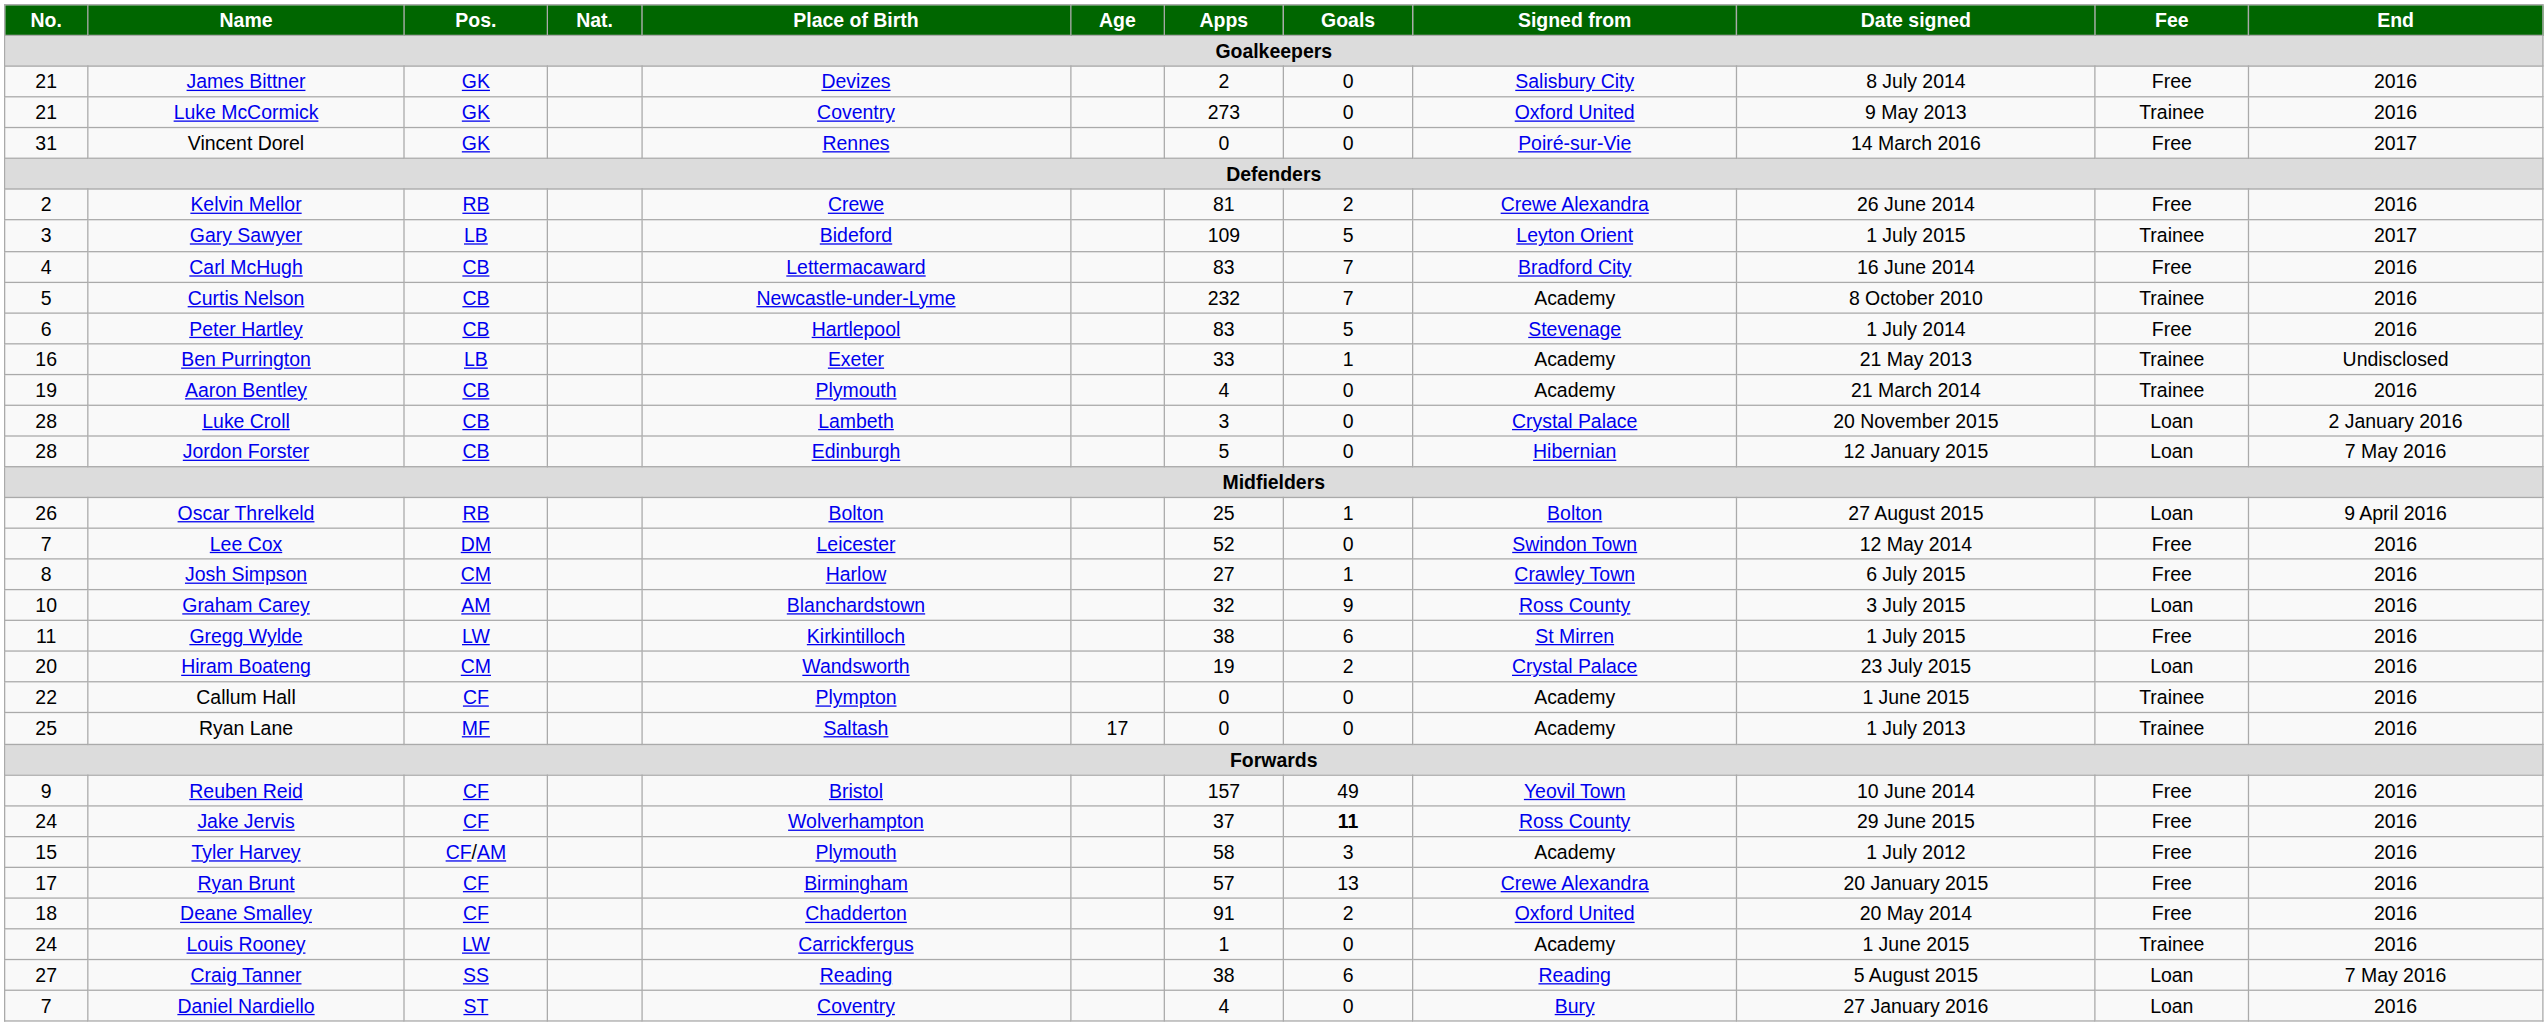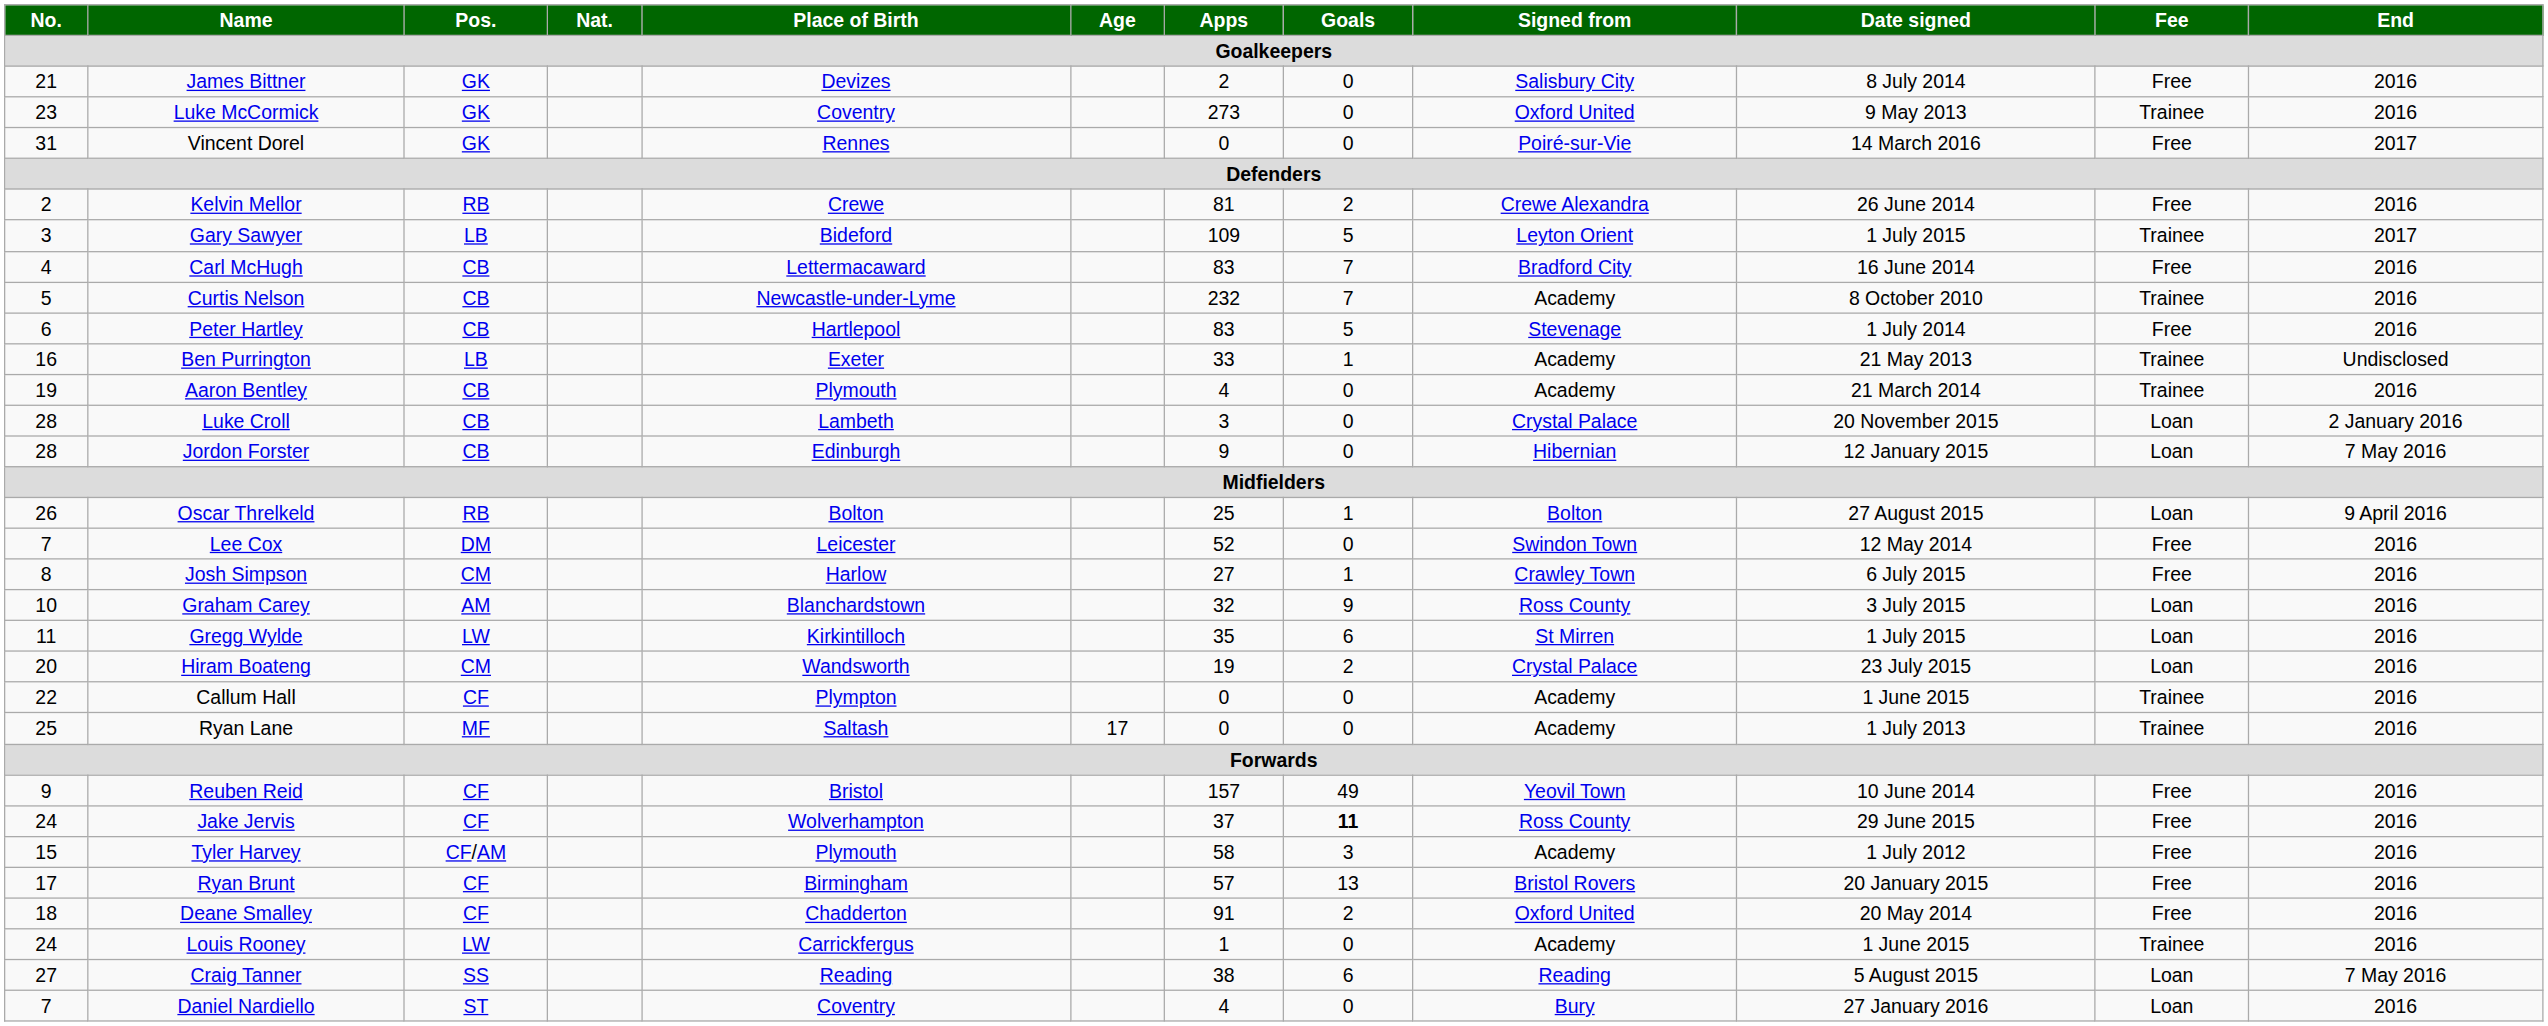 <table class="wikitable" style="text-align:center; font-size:95%; width:100%;">
 <tr>
 <th style="background:#006600; color:white; text-align:center;">No.</th>
 <th style="background:#006600; color:white; text-align:center;">Name</th>
 <th style="background:#006600; color:white; text-align:center;">Pos.</th>
 <th style="background:#006600; color:white; text-align:center;">Nat.</th>
 <th style="background:#006600; color:white; text-align:center;">Place of Birth</th>
 <th style="background:#006600; color:white; text-align:center;">Age</th>
 <th style="background:#006600; color:white; text-align:center;">Apps</th>
 <th style="background:#006600; color:white; text-align:center;">Goals</th>
 <th style="background:#006600; color:white; text-align:center;">Signed from</th>
 <th style="background:#006600; color:white; text-align:center;">Date signed</th>
 <th style="background:#006600; color:white; text-align:center;">Fee</th>
 <th style="background:#006600; color:white; text-align:center;">End</th>
 </tr>
 <tr>
 <th colspan="14" style="background:#dcdcdc; text-align:center;">Goalkeepers</th>
 </tr>
 <tr>
 <td>21</td>
 <td><a href='#'>James Bittner</a></td>
 <td><a href='#'>GK</a></td>
 <td></td>
 <td><a href='#'>Devizes</a></td>
 <td></td>
 <td>2</td>
 <td>0</td>
 <td><a href='#'>Salisbury City</a></td>
 <td>8 July 2014</td>
 <td>Free</td>
 <td>2016</td>
 </tr>
 <tr>
-<td>21</td>
+<td>23</td>
 <td><a href='#'>Luke McCormick</a></td>
 <td><a href='#'>GK</a></td>
 <td></td>
 <td><a href='#'>Coventry</a></td>
 <td></td>
 <td>273</td>
 <td>0</td>
 <td><a href='#'>Oxford United</a></td>
 <td>9 May 2013</td>
 <td>Trainee</td>
 <td>2016</td>
 </tr>
 <tr>
 <td>31</td>
 <td>Vincent Dorel</td>
 <td><a href='#'>GK</a></td>
 <td></td>
 <td><a href='#'>Rennes</a></td>
 <td></td>
 <td>0</td>
 <td>0</td>
 <td><a href='#'>Poiré-sur-Vie</a></td>
 <td>14 March 2016</td>
 <td>Free</td>
 <td>2017</td>
 </tr>
 <tr>
 <th colspan="14" style="background:#dcdcdc; text-align:center;">Defenders</th>
 </tr>
 <tr>
 <td>2</td>
 <td><a href='#'>Kelvin Mellor</a></td>
 <td><a href='#'>RB</a></td>
 <td></td>
 <td><a href='#'>Crewe</a></td>
 <td></td>
 <td>81</td>
 <td>2</td>
 <td><a href='#'>Crewe Alexandra</a></td>
 <td>26 June 2014</td>
 <td>Free</td>
 <td>2016</td>
 </tr>
 <tr>
 <td>3</td>
 <td><a href='#'>Gary Sawyer</a></td>
 <td><a href='#'>LB</a></td>
 <td></td>
 <td><a href='#'>Bideford</a></td>
 <td></td>
 <td>109</td>
 <td>5</td>
 <td><a href='#'>Leyton Orient</a></td>
 <td>1 July 2015</td>
 <td>Trainee</td>
 <td>2017</td>
 </tr>
 <tr>
 <td>4</td>
 <td><a href='#'>Carl McHugh</a></td>
 <td><a href='#'>CB</a></td>
 <td></td>
 <td><a href='#'>Lettermacaward</a></td>
 <td></td>
 <td>83</td>
 <td>7</td>
 <td><a href='#'>Bradford City</a></td>
 <td>16 June 2014</td>
 <td>Free</td>
 <td>2016</td>
 </tr>
 <tr>
 <td>5</td>
 <td><a href='#'>Curtis Nelson</a></td>
 <td><a href='#'>CB</a></td>
 <td></td>
 <td><a href='#'>Newcastle-under-Lyme</a></td>
 <td></td>
 <td>232</td>
 <td>7</td>
 <td>Academy</td>
 <td>8 October 2010</td>
 <td>Trainee</td>
 <td>2016</td>
 </tr>
 <tr>
 <td>6</td>
 <td><a href='#'>Peter Hartley</a></td>
 <td><a href='#'>CB</a></td>
 <td></td>
 <td><a href='#'>Hartlepool</a></td>
 <td></td>
 <td>83</td>
 <td>5</td>
 <td><a href='#'>Stevenage</a></td>
 <td>1 July 2014</td>
 <td>Free</td>
 <td>2016</td>
 </tr>
 <tr>
 <td>16</td>
 <td><a href='#'>Ben Purrington</a></td>
 <td><a href='#'>LB</a></td>
 <td></td>
 <td><a href='#'>Exeter</a></td>
 <td></td>
 <td>33</td>
 <td>1</td>
 <td>Academy</td>
 <td>21 May 2013</td>
 <td>Trainee</td>
 <td>Undisclosed</td>
 </tr>
 <tr>
 <td>19</td>
 <td><a href='#'>Aaron Bentley</a></td>
 <td><a href='#'>CB</a></td>
 <td></td>
 <td><a href='#'>Plymouth</a></td>
 <td></td>
 <td>4</td>
 <td>0</td>
 <td>Academy</td>
 <td>21 March 2014</td>
 <td>Trainee</td>
 <td>2016</td>
 </tr>
 <tr>
 <td>28</td>
 <td><a href='#'>Luke Croll</a></td>
 <td><a href='#'>CB</a></td>
 <td></td>
 <td><a href='#'>Lambeth</a></td>
 <td></td>
 <td>3</td>
 <td>0</td>
 <td><a href='#'>Crystal Palace</a></td>
 <td>20 November 2015</td>
 <td>Loan</td>
 <td>2 January 2016</td>
 </tr>
 <tr>
 <td>28</td>
 <td><a href='#'>Jordon Forster</a></td>
 <td><a href='#'>CB</a></td>
 <td></td>
 <td><a href='#'>Edinburgh</a></td>
 <td></td>
-<td>5</td>
+<td>9</td>
 <td>0</td>
 <td><a href='#'>Hibernian</a></td>
 <td>12 January 2015</td>
 <td>Loan</td>
 <td>7 May 2016</td>
 </tr>
 <tr>
 <th colspan="14" style="background:#dcdcdc; text-align:center;">Midfielders</th>
 </tr>
 <tr>
 <td>26</td>
 <td><a href='#'>Oscar Threlkeld</a></td>
 <td><a href='#'>RB</a></td>
 <td></td>
 <td><a href='#'>Bolton</a></td>
 <td></td>
 <td>25</td>
 <td>1</td>
 <td><a href='#'>Bolton</a></td>
 <td>27 August 2015</td>
 <td>Loan</td>
 <td>9 April 2016</td>
 </tr>
 <tr>
 <td>7</td>
 <td><a href='#'>Lee Cox</a></td>
 <td><a href='#'>DM</a></td>
 <td></td>
 <td><a href='#'>Leicester</a></td>
 <td></td>
 <td>52</td>
 <td>0</td>
 <td><a href='#'>Swindon Town</a></td>
 <td>12 May 2014</td>
 <td>Free</td>
 <td>2016</td>
 </tr>
 <tr>
 <td>8</td>
 <td><a href='#'>Josh Simpson</a></td>
 <td><a href='#'>CM</a></td>
 <td></td>
 <td><a href='#'>Harlow</a></td>
 <td></td>
 <td>27</td>
 <td>1</td>
 <td><a href='#'>Crawley Town</a></td>
 <td>6 July 2015</td>
 <td>Free</td>
 <td>2016</td>
 </tr>
 <tr>
 <td>10</td>
 <td><a href='#'>Graham Carey</a></td>
 <td><a href='#'>AM</a></td>
 <td></td>
 <td><a href='#'>Blanchardstown</a></td>
 <td></td>
 <td>32</td>
 <td>9</td>
 <td><a href='#'>Ross County</a></td>
 <td>3 July 2015</td>
 <td>Loan</td>
 <td>2016</td>
 </tr>
 <tr>
 <td>11</td>
 <td><a href='#'>Gregg Wylde</a></td>
 <td><a href='#'>LW</a></td>
 <td></td>
 <td><a href='#'>Kirkintilloch</a></td>
 <td></td>
-<td>38</td>
+<td>35</td>
 <td>6</td>
 <td><a href='#'>St Mirren</a></td>
 <td>1 July 2015</td>
-<td>Free</td>
+<td>Loan</td>
 <td>2016</td>
 </tr>
 <tr>
 <td>20</td>
 <td><a href='#'>Hiram Boateng</a></td>
 <td><a href='#'>CM</a></td>
 <td></td>
 <td><a href='#'>Wandsworth</a></td>
 <td></td>
 <td>19</td>
 <td>2</td>
 <td><a href='#'>Crystal Palace</a></td>
 <td>23 July 2015</td>
 <td>Loan</td>
 <td>2016</td>
 </tr>
 <tr>
 <td>22</td>
 <td>Callum Hall</td>
 <td><a href='#'>CF</a></td>
 <td></td>
 <td><a href='#'>Plympton</a></td>
 <td></td>
 <td>0</td>
 <td>0</td>
 <td>Academy</td>
 <td>1 June 2015</td>
 <td>Trainee</td>
 <td>2016</td>
 </tr>
 <tr>
 <td>25</td>
 <td>Ryan Lane</td>
 <td><a href='#'>MF</a></td>
 <td></td>
 <td><a href='#'>Saltash</a></td>
 <td>17</td>
 <td>0</td>
 <td>0</td>
 <td>Academy</td>
 <td>1 July 2013</td>
 <td>Trainee</td>
 <td>2016</td>
 </tr>
 <tr>
 <th colspan="14" style="background:#dcdcdc; text-align:center;">Forwards</th>
 </tr>
 <tr>
 <td>9</td>
 <td><a href='#'>Reuben Reid</a></td>
 <td><a href='#'>CF</a></td>
 <td></td>
 <td><a href='#'>Bristol</a></td>
 <td></td>
 <td>157</td>
 <td>49</td>
 <td><a href='#'>Yeovil Town</a></td>
 <td>10 June 2014</td>
 <td>Free</td>
 <td>2016</td>
 </tr>
 <tr>
 <td>24</td>
 <td><a href='#'>Jake Jervis</a></td>
 <td><a href='#'>CF</a></td>
 <td></td>
 <td><a href='#'>Wolverhampton</a></td>
 <td></td>
 <td>37</td>
 <td><strong>11</strong></td>
 <td><a href='#'>Ross County</a></td>
 <td>29 June 2015</td>
 <td>Free</td>
 <td>2016</td>
 </tr>
 <tr>
 <td>15</td>
 <td><a href='#'>Tyler Harvey</a></td>
 <td><a href='#'>CF</a>/<a href='#'>AM</a></td>
 <td></td>
 <td><a href='#'>Plymouth</a></td>
 <td></td>
 <td>58</td>
 <td>3</td>
 <td>Academy</td>
 <td>1 July 2012</td>
 <td>Free</td>
 <td>2016</td>
 </tr>
 <tr>
 <td>17</td>
 <td><a href='#'>Ryan Brunt</a></td>
 <td><a href='#'>CF</a></td>
 <td></td>
 <td><a href='#'>Birmingham</a></td>
 <td></td>
 <td>57</td>
 <td>13</td>
-<td><a href='#'>Crewe Alexandra</a></td>
+<td><a href='#'>Bristol Rovers</a></td>
 <td>20 January 2015</td>
 <td>Free</td>
 <td>2016</td>
 </tr>
 <tr>
 <td>18</td>
 <td><a href='#'>Deane Smalley</a></td>
 <td><a href='#'>CF</a></td>
 <td></td>
 <td><a href='#'>Chadderton</a></td>
 <td></td>
 <td>91</td>
 <td>2</td>
 <td><a href='#'>Oxford United</a></td>
 <td>20 May 2014</td>
 <td>Free</td>
 <td>2016</td>
 </tr>
 <tr>
 <td>24</td>
 <td><a href='#'>Louis Rooney</a></td>
 <td><a href='#'>LW</a></td>
 <td></td>
 <td><a href='#'>Carrickfergus</a></td>
 <td></td>
 <td>1</td>
 <td>0</td>
 <td>Academy</td>
 <td>1 June 2015</td>
 <td>Trainee</td>
 <td>2016</td>
 </tr>
 <tr>
 <td>27</td>
 <td><a href='#'>Craig Tanner</a></td>
 <td><a href='#'>SS</a></td>
 <td></td>
 <td><a href='#'>Reading</a></td>
 <td></td>
 <td>38</td>
 <td>6</td>
 <td><a href='#'>Reading</a></td>
 <td>5 August 2015</td>
 <td>Loan</td>
 <td>7 May 2016</td>
 </tr>
 <tr>
 <td>7</td>
 <td><a href='#'>Daniel Nardiello</a></td>
 <td><a href='#'>ST</a></td>
 <td></td>
 <td><a href='#'>Coventry</a></td>
 <td></td>
 <td>4</td>
 <td>0</td>
 <td><a href='#'>Bury</a></td>
 <td>27 January 2016</td>
 <td>Loan</td>
 <td>2016</td>
 </tr>
 </table>
